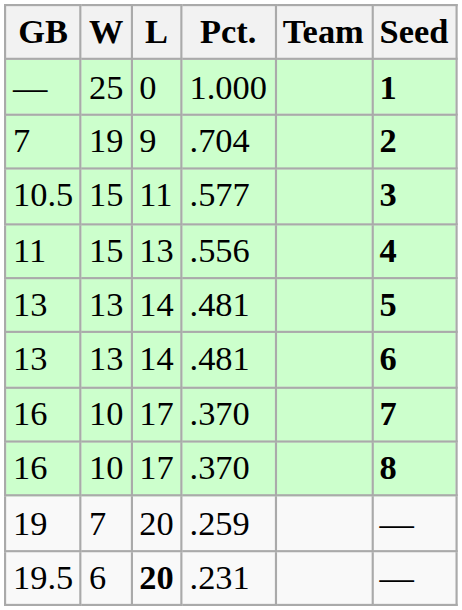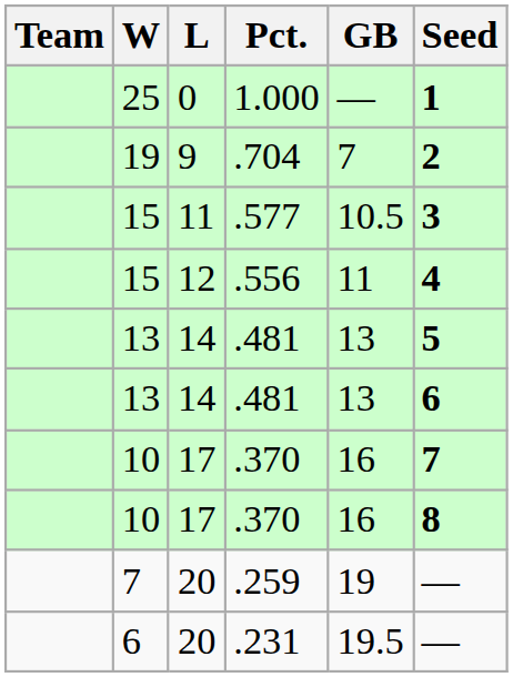 <table class=wikitable>
 <tr>
-<th>GB</th>
+<th>Team</th>
 <th>W</th>
 <th>L</th>
 <th>Pct.</th>
-<th>Team</th>
+<th>GB</th>
 <th>Seed</th>
 </tr>
 <tr bgcolor=ccffcc>
-<td>—</td>
+<td></td>
 <td>25</td>
 <td>0</td>
 <td>1.000</td>
-<td></td>
+<td>—</td>
 <td><strong>1</strong></td>
 </tr>
 <tr bgcolor=ccffcc>
-<td>7</td>
+<td></td>
 <td>19</td>
 <td>9</td>
 <td>.704</td>
-<td></td>
+<td>7</td>
 <td><strong>2</strong></td>
 </tr>
 <tr bgcolor=ccffcc>
-<td>10.5</td>
+<td></td>
 <td>15</td>
 <td>11</td>
 <td>.577</td>
-<td></td>
+<td>10.5</td>
 <td><strong>3</strong></td>
 </tr>
 <tr bgcolor=ccffcc>
+<td></td>
+<td>15</td>
+<td>12</td>
+<td>.556</td>
 <td>11</td>
-<td>15</td>
-<td>13</td>
-<td>.556</td>
-<td></td>
 <td><strong>4</strong></td>
 </tr>
 <tr bgcolor=ccffcc>
-<td>13</td>
+<td></td>
 <td>13</td>
 <td>14</td>
 <td>.481</td>
-<td></td>
+<td>13</td>
 <td><strong>5</strong></td>
 </tr>
 <tr bgcolor=ccffcc>
-<td>13</td>
+<td></td>
 <td>13</td>
 <td>14</td>
 <td>.481</td>
-<td></td>
+<td>13</td>
 <td><strong>6</strong></td>
 </tr>
 <tr bgcolor=ccffcc>
-<td>16</td>
+<td></td>
 <td>10</td>
 <td>17</td>
 <td>.370</td>
-<td></td>
+<td>16</td>
 <td><strong>7</strong></td>
 </tr>
 <tr bgcolor=ccffcc>
-<td>16</td>
+<td></td>
 <td>10</td>
 <td>17</td>
 <td>.370</td>
-<td></td>
+<td>16</td>
 <td><strong>8</strong></td>
 </tr>
 <tr>
-<td>19</td>
+<td></td>
 <td>7</td>
 <td>20</td>
 <td>.259</td>
-<td></td>
+<td>19</td>
 <td>—</td>
 </tr>
 <tr>
+<td></td>
+<td>6</td>
+<td>20</td>
+<td>.231</td>
 <td>19.5</td>
-<td>6</td>
-<td><strong>20</strong></td>
-<td>.231</td>
-<td></td>
 <td>—</td>
 </tr>
 </table>
